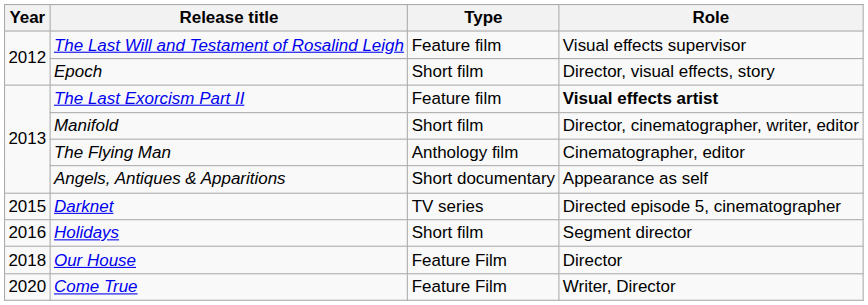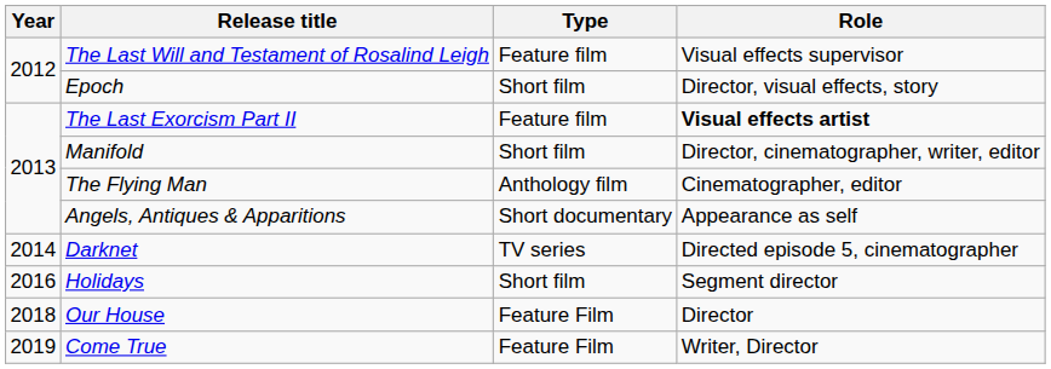 <table class="wikitable sortable" style="text-align:left;font-size:100%;">
 <tr>
 <th>Year</th>
 <th>Release title</th>
 <th>Type</th>
 <th>Role</th>
 </tr>
 <tr>
 <td rowspan="2">2012</td>
 <td><em><a href='#'>The Last Will and Testament of Rosalind Leigh</a></em></td>
 <td>Feature film</td>
 <td>Visual effects supervisor</td>
 </tr>
 <tr>
 <td><em>Epoch</em></td>
 <td>Short film</td>
 <td>Director, visual effects, story</td>
 </tr>
 <tr>
 <td rowspan="4">2013</td>
 <td><em><a href='#'>The Last Exorcism Part II</a></em></td>
 <td>Feature film</td>
 <td><strong>Visual effects artist</strong></td>
 </tr>
 <tr>
 <td><em>Manifold</em></td>
 <td>Short film</td>
 <td>Director, cinematographer, writer, editor</td>
 </tr>
 <tr>
 <td><em>The Flying Man</em></td>
 <td>Anthology film</td>
 <td>Cinematographer, editor</td>
 </tr>
 <tr>
 <td><em>Angels, Antiques & Apparitions</em></td>
 <td>Short documentary</td>
 <td>Appearance as self</td>
 </tr>
 <tr>
-<td>2015</td>
+<td>2014</td>
 <td><em><a href='#'>Darknet</a></em></td>
 <td>TV series</td>
 <td>Directed episode 5, cinematographer</td>
 </tr>
 <tr>
 <td>2016</td>
 <td><em><a href='#'>Holidays</a></em></td>
 <td>Short film</td>
 <td>Segment director</td>
 </tr>
 <tr>
 <td>2018</td>
 <td><a href='#'><em>Our House</em></a></td>
 <td>Feature Film</td>
 <td>Director</td>
 </tr>
 <tr>
-<td>2020</td>
+<td>2019</td>
 <td><em><a href='#'>Come True</a></em></td>
 <td>Feature Film</td>
 <td>Writer, Director</td>
 </tr>
 </table>
